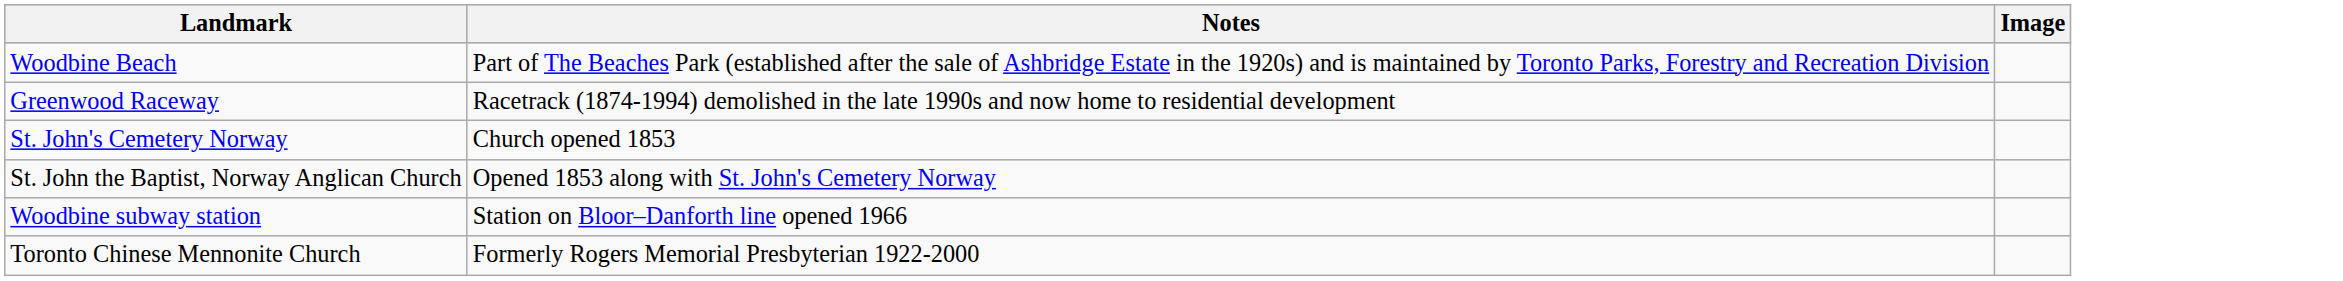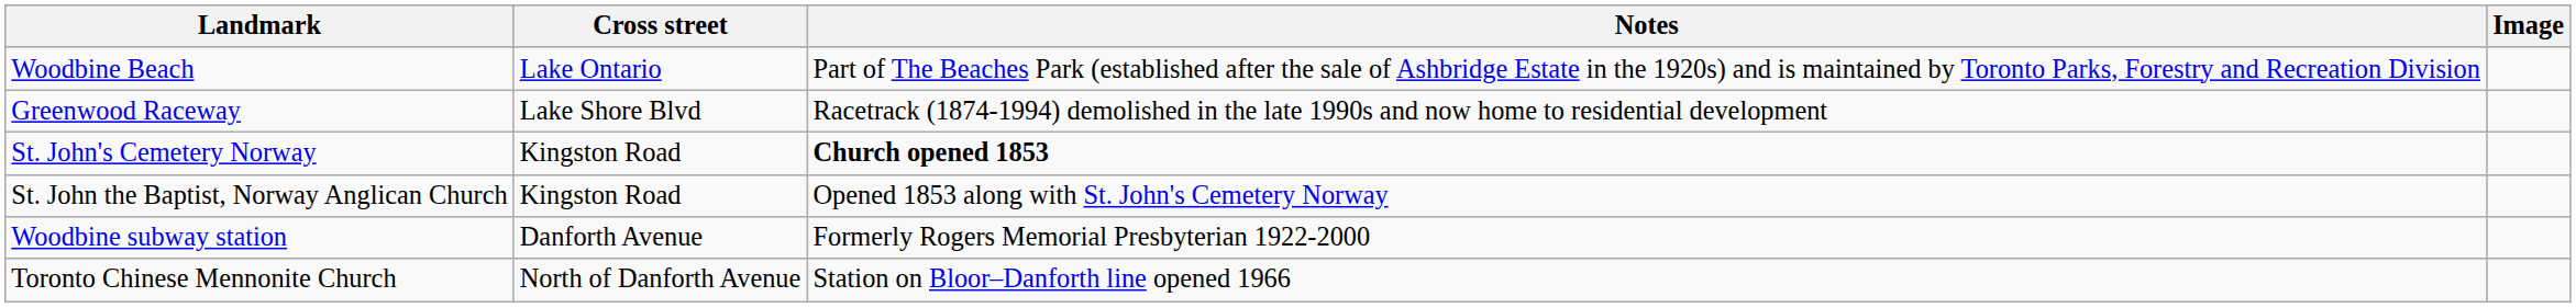 <table class="wikitable sortable">
 <tr style="background:lightblue;">
 <th>Landmark</th>
+<th>Cross street</th>
 <th>Notes</th>
 <th>Image</th>
 </tr>
 <tr>
 <td><a href='#'>Woodbine Beach</a></td>
+<td><a href='#'>Lake Ontario</a></td>
 <td>Part of <a href='#'>The Beaches</a> Park (established after the sale of <a href='#'>Ashbridge Estate</a> in the 1920s) and is maintained by <a href='#'>Toronto Parks, Forestry and Recreation Division</a></td>
 <td></td>
 </tr>
 <tr>
 <td><a href='#'>Greenwood Raceway</a></td>
+<td>Lake Shore Blvd</td>
 <td>Racetrack (1874-1994) demolished in the late 1990s and now home to residential development</td>
 <td></td>
 </tr>
 <tr>
 <td><a href='#'>St. John's Cemetery Norway</a></td>
-<td>Church opened 1853</td>
+<td>Kingston Road</td>
+<td><strong>Church opened 1853</strong></td>
 <td></td>
 </tr>
 <tr>
 <td>St. John the Baptist, Norway Anglican Church</td>
+<td>Kingston Road</td>
 <td>Opened 1853 along with <a href='#'>St. John's Cemetery Norway</a></td>
 <td></td>
 </tr>
 <tr>
 <td><a href='#'>Woodbine subway station</a></td>
-<td>Station on <a href='#'>Bloor–Danforth line</a> opened 1966</td>
+<td>Danforth Avenue</td>
+<td>Formerly Rogers Memorial Presbyterian 1922-2000</td>
 <td></td>
 </tr>
 <tr>
 <td>Toronto Chinese Mennonite Church</td>
-<td>Formerly Rogers Memorial Presbyterian 1922-2000</td>
+<td>North of Danforth Avenue</td>
+<td>Station on <a href='#'>Bloor–Danforth line</a> opened 1966</td>
 <td></td>
 </tr>
 </table>
